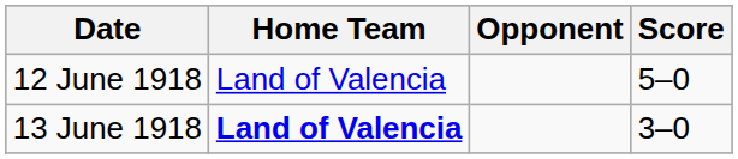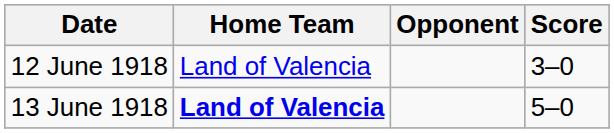 <table class="wikitable">
 <tr>
 <th>Date</th>
 <th>Home Team</th>
 <th>Opponent</th>
 <th>Score</th>
 </tr>
 <tr>
 <td>12 June 1918</td>
 <td> <a href='#'>Land of Valencia</a></td>
 <td></td>
-<td>5–0</td>
+<td>3–0</td>
 </tr>
 <tr>
 <td>13 June 1918</td>
 <td><strong> <a href='#'>Land of Valencia</a></strong></td>
 <td></td>
-<td>3–0</td>
+<td>5–0</td>
 </tr>
 </table>
